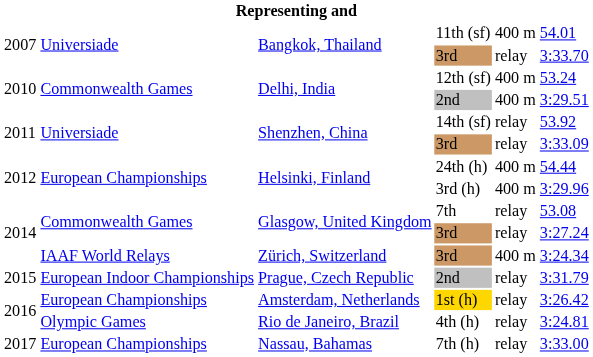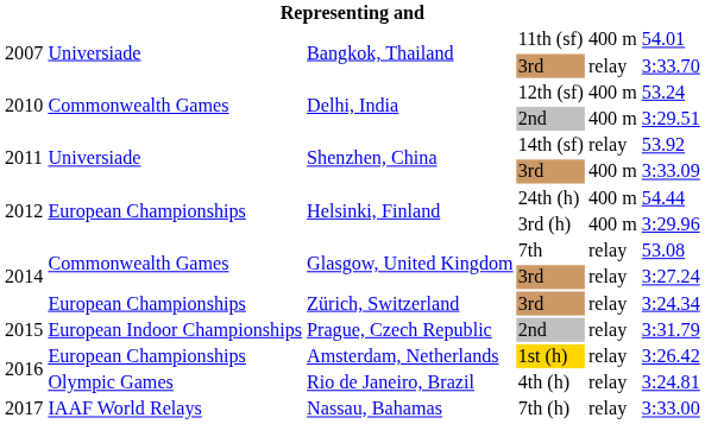 <table>
 <tr>
 <th colspan="6">Representing  and </th>
 </tr>
 <tr>
 <td rowspan=2>2007</td>
 <td rowspan=2><a href='#'>Universiade</a></td>
 <td rowspan=2><a href='#'>Bangkok, Thailand</a></td>
 <td>11th (sf)</td>
 <td>400 m</td>
 <td><a href='#'>54.01</a></td>
 </tr>
 <tr>
 <td bgcolor=cc9966>3rd</td>
 <td> relay</td>
 <td><a href='#'>3:33.70</a></td>
 </tr>
 <tr>
 <td rowspan=2>2010</td>
 <td rowspan=2><a href='#'>Commonwealth Games</a></td>
 <td rowspan=2><a href='#'>Delhi, India</a></td>
 <td>12th (sf)</td>
 <td>400 m</td>
 <td><a href='#'>53.24</a></td>
 </tr>
 <tr>
 <td bgcolor=silver>2nd</td>
 <td>400 m</td>
 <td><a href='#'>3:29.51</a></td>
 </tr>
 <tr>
 <td rowspan=2>2011</td>
 <td rowspan=2><a href='#'>Universiade</a></td>
 <td rowspan=2><a href='#'>Shenzhen, China</a></td>
 <td>14th (sf)</td>
 <td> relay</td>
 <td><a href='#'>53.92</a></td>
 </tr>
 <tr>
 <td bgcolor=cc9966>3rd</td>
-<td> relay</td>
+<td>400 m</td>
 <td><a href='#'>3:33.09</a></td>
 </tr>
 <tr>
 <td rowspan=2>2012</td>
 <td rowspan=2><a href='#'>European Championships</a></td>
 <td rowspan=2><a href='#'>Helsinki, Finland</a></td>
 <td>24th (h)</td>
 <td>400 m</td>
 <td><a href='#'>54.44</a></td>
 </tr>
 <tr>
 <td>3rd (h)</td>
 <td>400 m</td>
 <td><a href='#'>3:29.96</a></td>
 </tr>
 <tr>
 <td rowspan=3>2014</td>
 <td rowspan=2><a href='#'>Commonwealth Games</a></td>
 <td rowspan=2><a href='#'>Glasgow, United Kingdom</a></td>
 <td>7th</td>
 <td> relay</td>
 <td><a href='#'>53.08</a></td>
 </tr>
 <tr>
 <td bgcolor=cc9966>3rd</td>
 <td> relay</td>
 <td><a href='#'>3:27.24</a></td>
 </tr>
 <tr>
-<td><a href='#'>IAAF World Relays</a></td>
+<td><a href='#'>European Championships</a></td>
 <td><a href='#'>Zürich, Switzerland</a></td>
 <td bgcolor=cc9966>3rd</td>
-<td>400 m</td>
+<td> relay</td>
 <td><a href='#'>3:24.34</a></td>
 </tr>
 <tr>
 <td>2015</td>
 <td><a href='#'>European Indoor Championships</a></td>
 <td><a href='#'>Prague, Czech Republic</a></td>
 <td bgcolor=silver>2nd</td>
 <td> relay</td>
 <td><a href='#'>3:31.79</a></td>
 </tr>
 <tr>
 <td rowspan=2>2016</td>
 <td><a href='#'>European Championships</a></td>
 <td><a href='#'>Amsterdam, Netherlands</a></td>
 <td bgcolor=gold>1st (h)</td>
 <td> relay</td>
 <td><a href='#'>3:26.42</a></td>
 </tr>
 <tr>
 <td><a href='#'>Olympic Games</a></td>
 <td><a href='#'>Rio de Janeiro, Brazil</a></td>
 <td>4th (h)</td>
 <td> relay</td>
 <td><a href='#'>3:24.81</a></td>
 </tr>
 <tr>
 <td>2017</td>
-<td><a href='#'>European Championships</a></td>
+<td><a href='#'>IAAF World Relays</a></td>
 <td><a href='#'>Nassau, Bahamas</a></td>
 <td>7th (h)</td>
 <td> relay</td>
 <td><a href='#'>3:33.00</a></td>
 </tr>
 </table>
